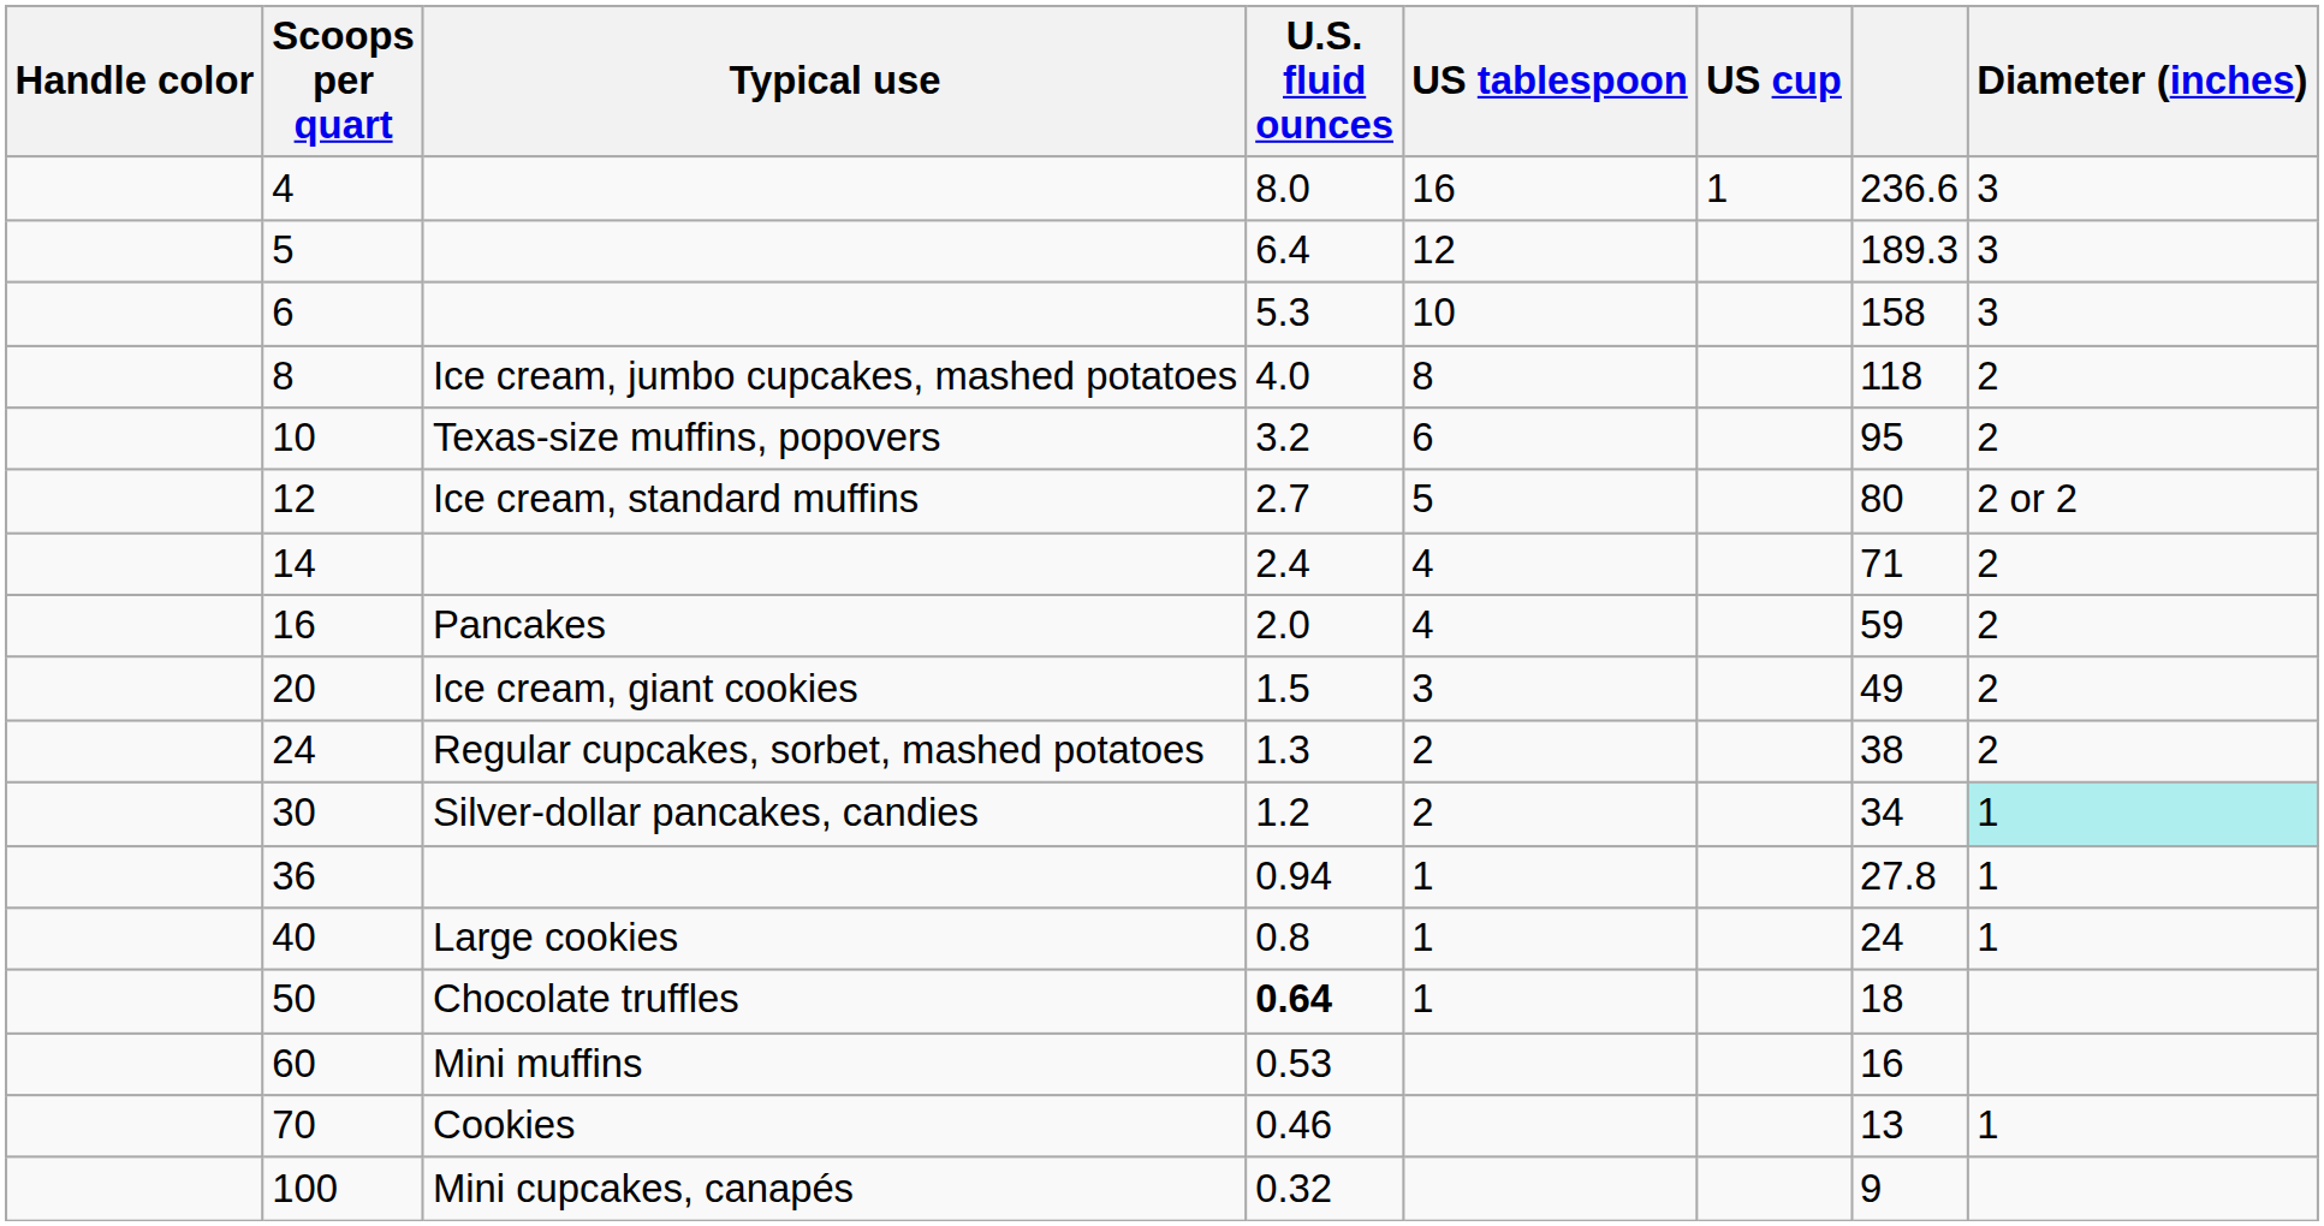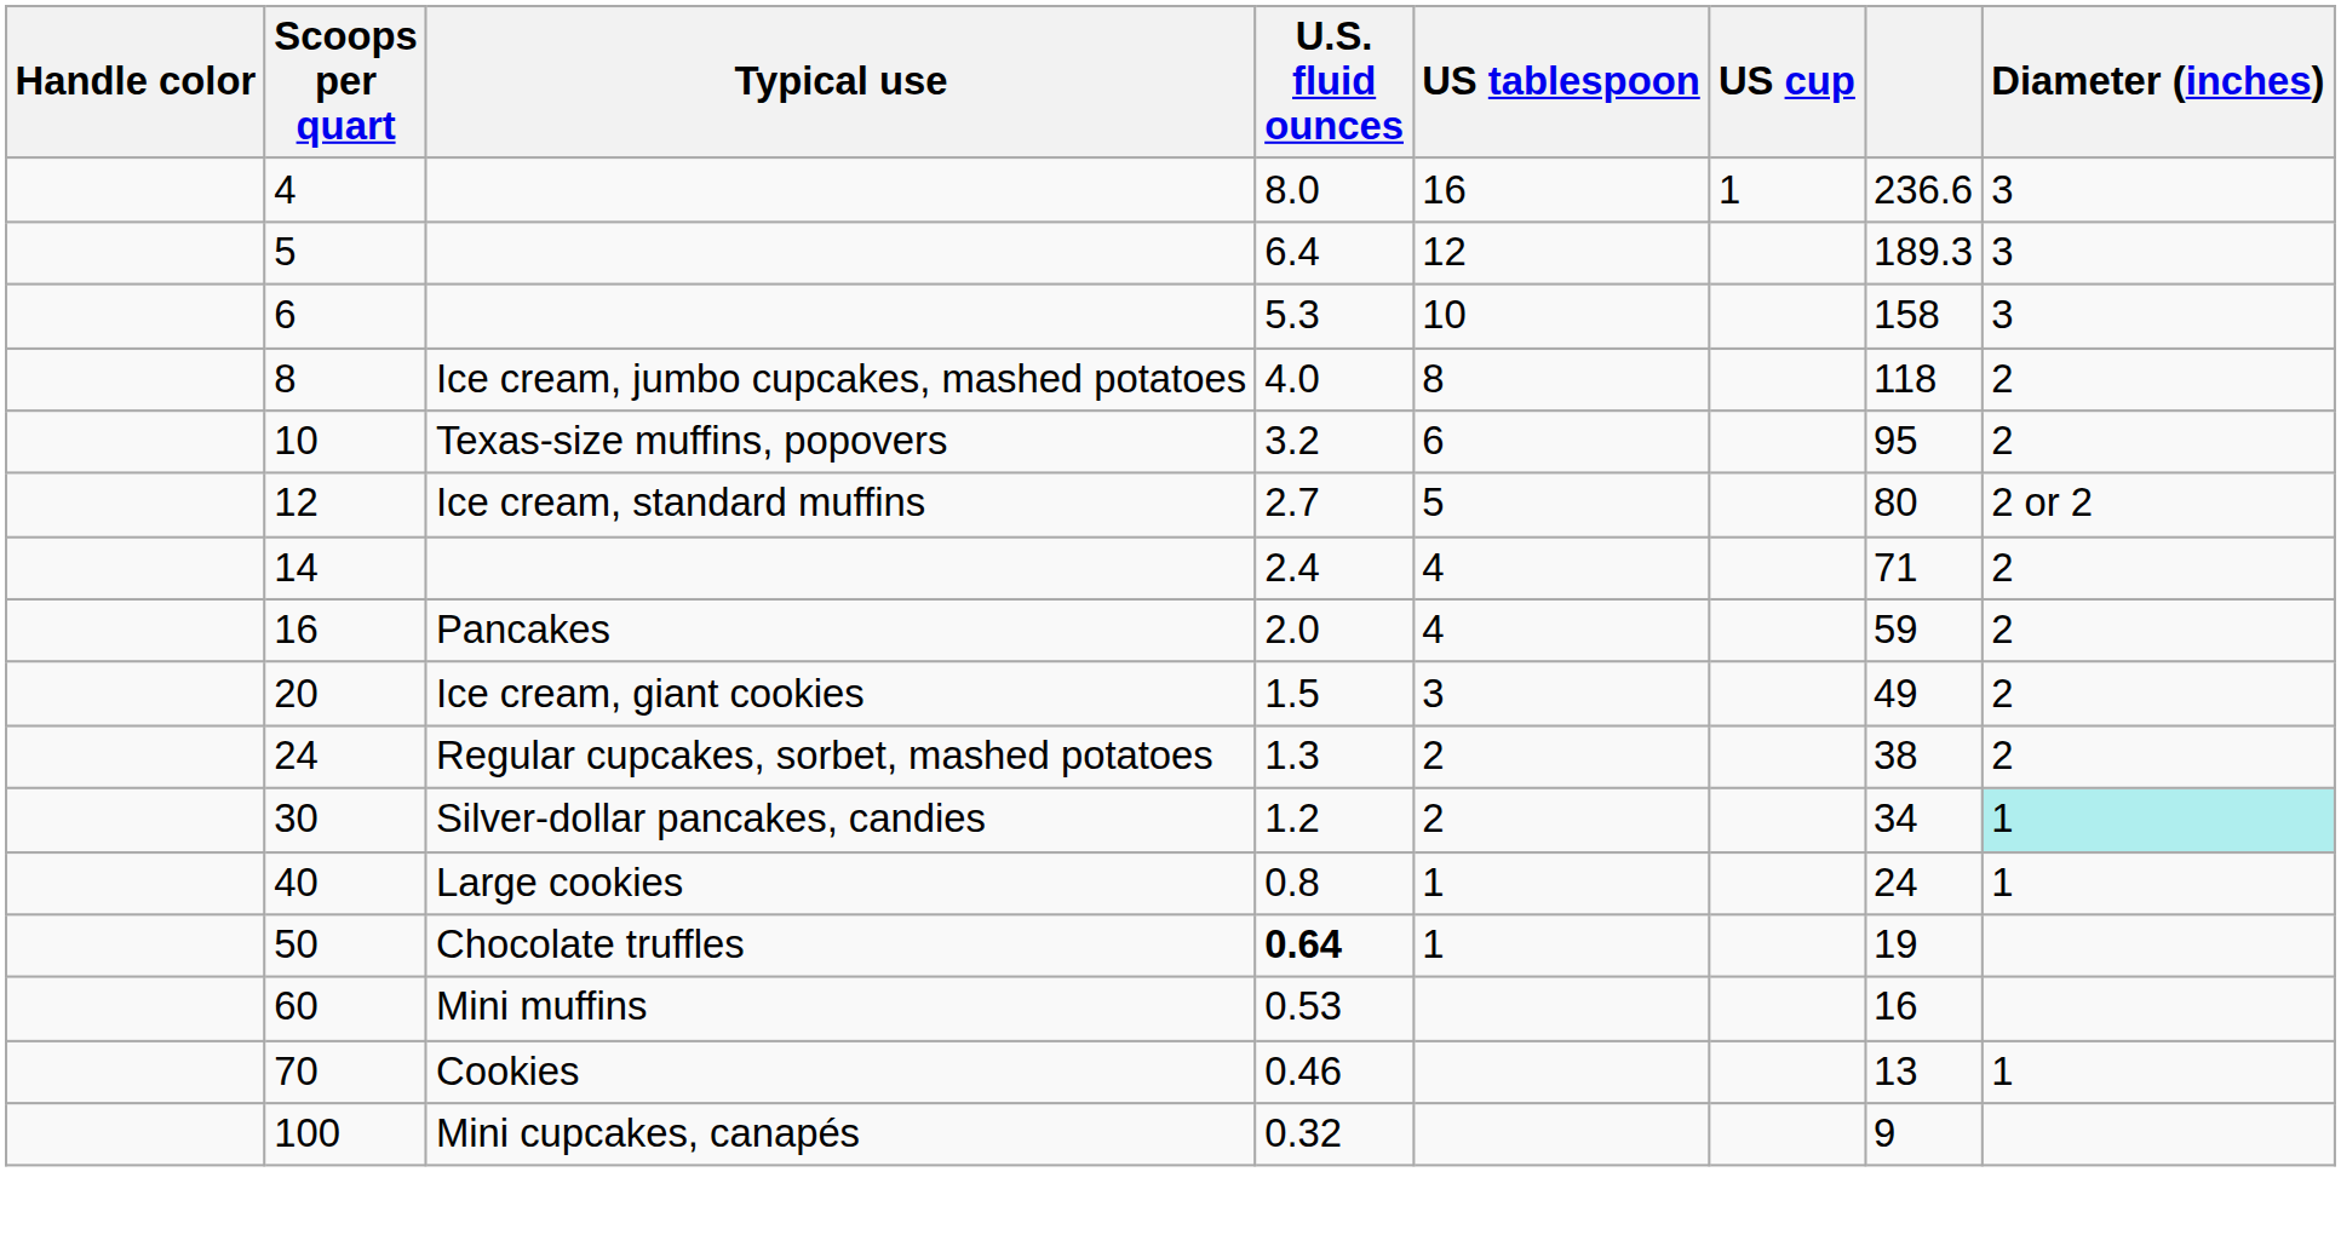 <table class="wikitable">
 <tr>
 <th>Handle color</th>
 <th scope="col" style="width: 50px;">Scoops per <a href='#'>quart</a></th>
 <th>Typical use</th>
 <th scope="col" style="width: 50px;">U.S. <a href='#'>fluid ounces</a></th>
 <th>US <a href='#'>tablespoon</a></th>
 <th>US <a href='#'>cup</a></th>
 <th></th>
 <th>Diameter (<a href='#'>inches</a>)</th>
 </tr>
 <tr>
 <td></td>
 <td>4</td>
 <td></td>
 <td>8.0</td>
 <td>16</td>
 <td>1</td>
 <td>236.6</td>
 <td>3 </td>
 </tr>
 <tr>
 <td></td>
 <td>5</td>
 <td></td>
 <td>6.4</td>
 <td>12 </td>
 <td></td>
 <td>189.3</td>
 <td>3 </td>
 </tr>
 <tr>
 <td></td>
 <td>6</td>
 <td></td>
 <td>5.3</td>
 <td>10 </td>
 <td></td>
 <td>158</td>
 <td>3</td>
 </tr>
 <tr>
 <td></td>
 <td>8</td>
 <td>Ice cream, jumbo cupcakes, mashed potatoes</td>
 <td>4.0</td>
 <td>8</td>
 <td></td>
 <td>118</td>
 <td>2 </td>
 </tr>
 <tr>
 <td></td>
 <td>10</td>
 <td>Texas-size muffins, popovers</td>
 <td>3.2</td>
 <td>6 </td>
 <td></td>
 <td>95</td>
 <td>2 </td>
 </tr>
 <tr>
 <td></td>
 <td>12</td>
 <td>Ice cream, standard muffins</td>
 <td>2.7</td>
 <td>5 </td>
 <td></td>
 <td>80</td>
 <td>2  or 2 </td>
 </tr>
 <tr>
 <td></td>
 <td>14</td>
 <td></td>
 <td>2.4</td>
 <td>4 </td>
 <td></td>
 <td>71</td>
 <td>2 </td>
 </tr>
 <tr>
 <td></td>
 <td>16</td>
 <td>Pancakes</td>
 <td>2.0</td>
 <td>4</td>
 <td></td>
 <td>59</td>
 <td>2 </td>
 </tr>
 <tr>
 <td></td>
 <td>20</td>
 <td>Ice cream, giant cookies</td>
 <td>1.5</td>
 <td>3 </td>
 <td></td>
 <td>49</td>
 <td>2 </td>
 </tr>
 <tr>
 <td></td>
 <td>24</td>
 <td>Regular cupcakes, sorbet, mashed potatoes</td>
 <td>1.3</td>
 <td>2 </td>
 <td></td>
 <td>38</td>
 <td>2</td>
 </tr>
 <tr>
 <td></td>
 <td>30</td>
 <td>Silver-dollar pancakes, candies</td>
 <td>1.2</td>
 <td>2 </td>
 <td></td>
 <td>34</td>
 <td style="background: paleturquoise;">1 </td>
 </tr>
 <tr>
 <td></td>
-<td>36</td>
-<td></td>
-<td>0.94</td>
-<td>1 </td>
-<td></td>
-<td>27.8</td>
-<td>1 </td>
-</tr>
-<tr>
-<td></td>
 <td>40</td>
 <td>Large cookies</td>
 <td>0.8</td>
 <td>1 </td>
 <td></td>
 <td>24</td>
 <td>1 </td>
 </tr>
 <tr>
 <td></td>
 <td>50</td>
 <td>Chocolate truffles</td>
 <td><strong>0.64</strong></td>
 <td>1 </td>
 <td></td>
-<td>18</td>
+<td>19</td>
 <td></td>
 </tr>
 <tr>
 <td></td>
 <td>60</td>
 <td>Mini muffins</td>
 <td>0.53</td>
 <td></td>
 <td></td>
 <td>16</td>
 <td></td>
 </tr>
 <tr>
 <td></td>
 <td>70</td>
 <td>Cookies</td>
 <td>0.46</td>
 <td></td>
 <td></td>
 <td>13</td>
 <td>1 </td>
 </tr>
 <tr>
 <td></td>
 <td>100</td>
 <td>Mini cupcakes, canapés</td>
 <td>0.32</td>
 <td></td>
 <td></td>
 <td>9</td>
 <td></td>
 </tr>
 </table>
